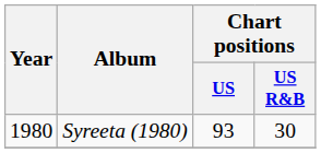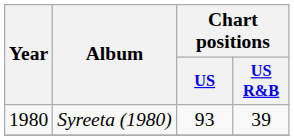 <table class="wikitable" style="text-align:center;">
 <tr>
 <th rowspan="2">Year</th>
 <th rowspan="2">Album</th>
 <th colspan="2">Chart positions</th>
 </tr>
 <tr style="font-size:smaller;">
 <th width="40"><a href='#'>US</a></th>
 <th width="40"><a href='#'>US<br>R&B</a></th>
 </tr>
 <tr>
 <td rowspan="1">1980</td>
 <td align="left"><em>Syreeta (1980)</em></td>
 <td>93</td>
-<td>30</td>
+<td>39</td>
 </tr>
 <tr>
 </tr>
 </table>
